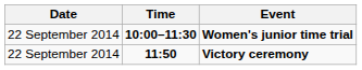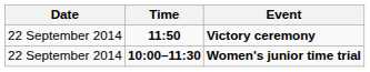 <table class="wikitable">
 <tr>
 <th>Date</th>
 <th>Time</th>
 <th>Event</th>
 </tr>
 <tr>
 <td>22 September 2014</td>
+<td align=center><strong>11:50</strong></td>
+<td><strong>Victory ceremony</strong></td>
+</tr>
+<tr>
+<td>22 September 2014</td>
 <td><strong>10:00–11:30</strong></td>
 <td><strong>Women's junior time trial</strong></td>
 </tr>
-<tr>
-<td>22 September 2014</td>
-<td align=center><strong>11:50</strong></td>
-<td><strong>Victory ceremony</strong></td>
-</tr>
 </table>
